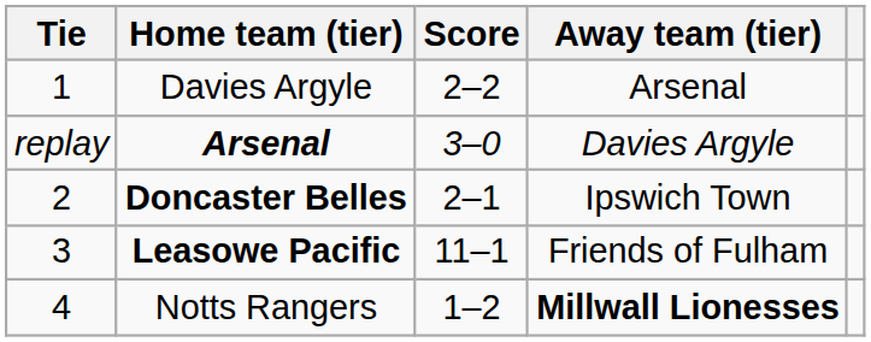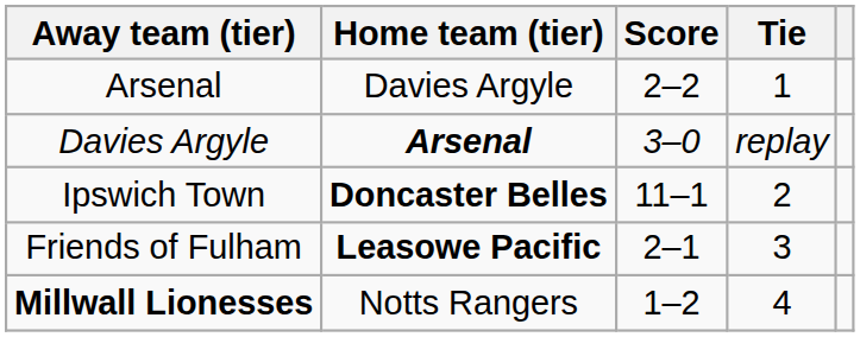 <table class="wikitable" style="text-align:center; font-size:85%">
 <tr>
-<th>Tie</th>
+<th>Away team (tier)</th>
 <th>Home team (tier)</th>
 <th>Score</th>
-<th>Away team (tier)</th>
+<th>Tie</th>
 <th></th>
 </tr>
 <tr>
-<td align="center">1</td>
+<td>Arsenal</td>
 <td>Davies Argyle</td>
 <td align="center">2–2 </td>
-<td>Arsenal</td>
+<td align="center">1</td>
 <td></td>
 </tr>
 <tr>
-<td align="center"><em>replay</em></td>
+<td><em>Davies Argyle</em></td>
 <td><strong><em>Arsenal</em></strong></td>
 <td align="center"><em>3–0 </em></td>
-<td><em>Davies Argyle</em></td>
+<td align="center"><em>replay</em></td>
 <td></td>
 </tr>
 <tr>
+<td>Ipswich Town</td>
+<td><strong>Doncaster Belles</strong></td>
+<td align="center">11–1</td>
 <td align="center">2</td>
-<td><strong>Doncaster Belles</strong></td>
-<td align="center">2–1</td>
-<td>Ipswich Town</td>
 <td></td>
 </tr>
 <tr>
+<td>Friends of Fulham</td>
+<td><strong>Leasowe Pacific</strong></td>
+<td align="center">2–1</td>
 <td align="center">3</td>
-<td><strong>Leasowe Pacific</strong></td>
-<td align="center">11–1</td>
-<td>Friends of Fulham</td>
 <td></td>
 </tr>
 <tr>
-<td align="center">4</td>
+<td><strong>Millwall Lionesses</strong></td>
 <td>Notts Rangers</td>
 <td align="center">1–2</td>
-<td><strong>Millwall Lionesses</strong></td>
+<td align="center">4</td>
 <td></td>
 </tr>
 </table>
